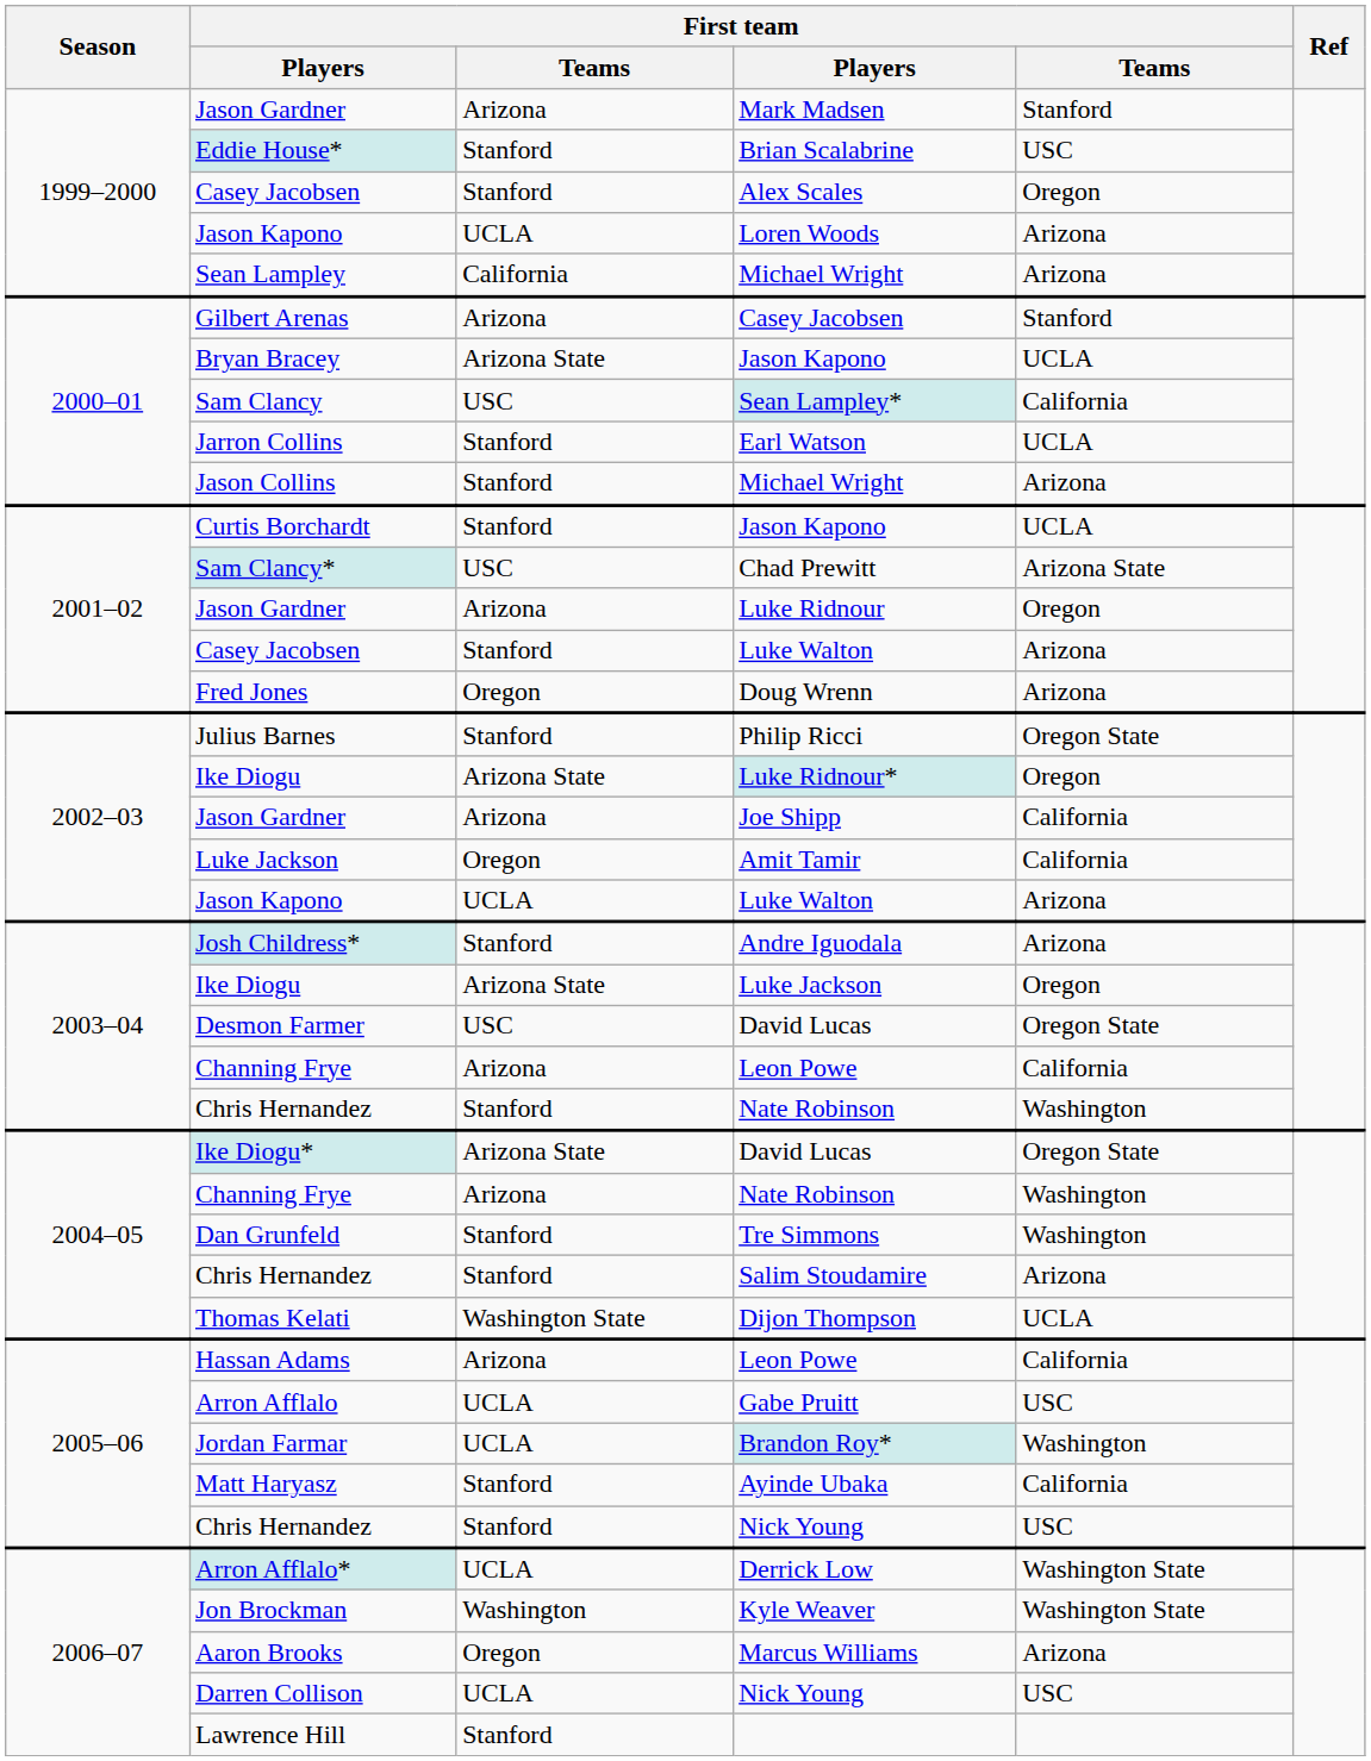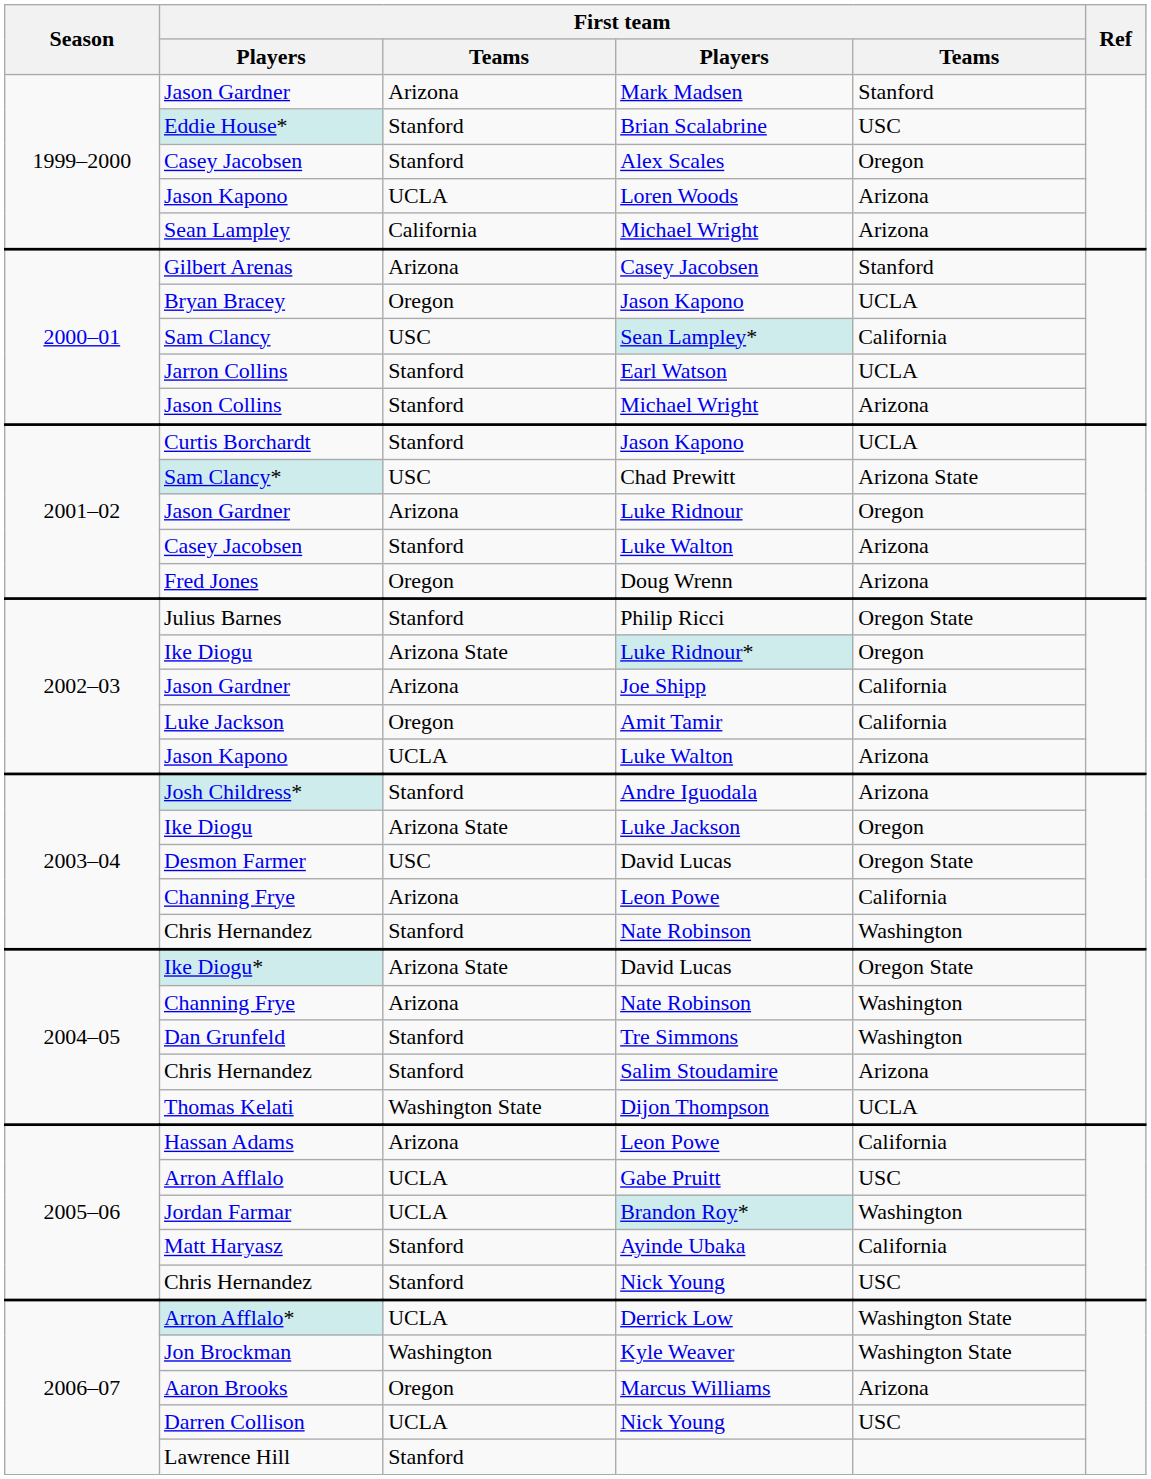 <table class="wikitable" style="width:66%">
 <tr>
 <th rowspan=2>Season</th>
 <th colspan=4>First team</th>
 <th rowspan=2>Ref</th>
 </tr>
 <tr>
 <th>Players</th>
 <th>Teams</th>
 <th>Players</th>
 <th>Teams</th>
 </tr>
 <tr>
 <td rowspan=5 style="text-align:center;">1999–2000</td>
 <td><a href='#'>Jason Gardner</a></td>
 <td>Arizona</td>
 <td><a href='#'>Mark Madsen</a></td>
 <td>Stanford</td>
 <td rowspan=5 style="text-align:center;"></td>
 </tr>
 <tr>
 <td style="background:#cfecec;"><a href='#'>Eddie House</a>*</td>
 <td>Stanford</td>
 <td><a href='#'>Brian Scalabrine</a></td>
 <td>USC</td>
 </tr>
 <tr>
 <td><a href='#'>Casey Jacobsen</a></td>
 <td>Stanford</td>
 <td><a href='#'>Alex Scales</a></td>
 <td>Oregon</td>
 </tr>
 <tr>
 <td><a href='#'>Jason Kapono</a></td>
 <td>UCLA</td>
 <td><a href='#'>Loren Woods</a></td>
 <td>Arizona</td>
 </tr>
 <tr>
 <td><a href='#'>Sean Lampley</a></td>
 <td>California</td>
 <td><a href='#'>Michael Wright</a></td>
 <td>Arizona</td>
 </tr>
 <tr style="border-top:2px solid black">
 <td rowspan=5 style="text-align:center;"><a href='#'>2000–01</a></td>
 <td><a href='#'>Gilbert Arenas</a></td>
 <td>Arizona</td>
 <td><a href='#'>Casey Jacobsen</a></td>
 <td>Stanford</td>
 <td rowspan=5 style="text-align:center;"></td>
 </tr>
 <tr>
 <td><a href='#'>Bryan Bracey</a></td>
-<td>Arizona State</td>
+<td>Oregon</td>
 <td><a href='#'>Jason Kapono</a></td>
 <td>UCLA</td>
 </tr>
 <tr>
 <td><a href='#'>Sam Clancy</a></td>
 <td>USC</td>
 <td style="background:#cfecec;"><a href='#'>Sean Lampley</a>*</td>
 <td>California</td>
 </tr>
 <tr>
 <td><a href='#'>Jarron Collins</a></td>
 <td>Stanford</td>
 <td><a href='#'>Earl Watson</a></td>
 <td>UCLA</td>
 </tr>
 <tr>
 <td><a href='#'>Jason Collins</a></td>
 <td>Stanford</td>
 <td><a href='#'>Michael Wright</a></td>
 <td>Arizona</td>
 </tr>
 <tr style="border-top:2px solid black">
 <td rowspan=5 style="text-align:center;">2001–02</td>
 <td><a href='#'>Curtis Borchardt</a></td>
 <td>Stanford</td>
 <td><a href='#'>Jason Kapono</a></td>
 <td>UCLA</td>
 <td rowspan=5 style="text-align:center;"></td>
 </tr>
 <tr>
 <td style="background:#cfecec;"><a href='#'>Sam Clancy</a>*</td>
 <td>USC</td>
 <td>Chad Prewitt</td>
 <td>Arizona State</td>
 </tr>
 <tr>
 <td><a href='#'>Jason Gardner</a></td>
 <td>Arizona</td>
 <td><a href='#'>Luke Ridnour</a></td>
 <td>Oregon</td>
 </tr>
 <tr>
 <td><a href='#'>Casey Jacobsen</a></td>
 <td>Stanford</td>
 <td><a href='#'>Luke Walton</a></td>
 <td>Arizona</td>
 </tr>
 <tr>
 <td><a href='#'>Fred Jones</a></td>
 <td>Oregon</td>
 <td>Doug Wrenn</td>
 <td>Arizona</td>
 </tr>
 <tr style="border-top:2px solid black">
 <td rowspan=5 style="text-align:center;">2002–03</td>
 <td>Julius Barnes</td>
 <td>Stanford</td>
 <td>Philip Ricci</td>
 <td>Oregon State</td>
 <td rowspan=5 style="text-align:center;"></td>
 </tr>
 <tr>
 <td><a href='#'>Ike Diogu</a></td>
 <td>Arizona State</td>
 <td style="background:#cfecec;"><a href='#'>Luke Ridnour</a>*</td>
 <td>Oregon</td>
 </tr>
 <tr>
 <td><a href='#'>Jason Gardner</a></td>
 <td>Arizona</td>
 <td><a href='#'>Joe Shipp</a></td>
 <td>California</td>
 </tr>
 <tr>
 <td><a href='#'>Luke Jackson</a></td>
 <td>Oregon</td>
 <td><a href='#'>Amit Tamir</a></td>
 <td>California</td>
 </tr>
 <tr>
 <td><a href='#'>Jason Kapono</a></td>
 <td>UCLA</td>
 <td><a href='#'>Luke Walton</a></td>
 <td>Arizona</td>
 </tr>
 <tr style="border-top:2px solid black">
 <td rowspan=5 style="text-align:center;">2003–04</td>
 <td style="background:#cfecec;"><a href='#'>Josh Childress</a>*</td>
 <td>Stanford</td>
 <td><a href='#'>Andre Iguodala</a></td>
 <td>Arizona</td>
 <td rowspan=5 style="text-align:center;"></td>
 </tr>
 <tr>
 <td><a href='#'>Ike Diogu</a></td>
 <td>Arizona State</td>
 <td><a href='#'>Luke Jackson</a></td>
 <td>Oregon</td>
 </tr>
 <tr>
 <td><a href='#'>Desmon Farmer</a></td>
 <td>USC</td>
 <td>David Lucas</td>
 <td>Oregon State</td>
 </tr>
 <tr>
 <td><a href='#'>Channing Frye</a></td>
 <td>Arizona</td>
 <td><a href='#'>Leon Powe</a></td>
 <td>California</td>
 </tr>
 <tr>
 <td>Chris Hernandez</td>
 <td>Stanford</td>
 <td><a href='#'>Nate Robinson</a></td>
 <td>Washington</td>
 </tr>
 <tr style="border-top:2px solid black">
 <td rowspan=5 style="text-align:center;">2004–05</td>
 <td style="background:#cfecec;"><a href='#'>Ike Diogu</a>*</td>
 <td>Arizona State</td>
 <td>David Lucas</td>
 <td>Oregon State</td>
 <td rowspan=5 style="text-align:center;"></td>
 </tr>
 <tr>
 <td><a href='#'>Channing Frye</a></td>
 <td>Arizona</td>
 <td><a href='#'>Nate Robinson</a></td>
 <td>Washington</td>
 </tr>
 <tr>
 <td><a href='#'>Dan Grunfeld</a></td>
 <td>Stanford</td>
 <td><a href='#'>Tre Simmons</a></td>
 <td>Washington</td>
 </tr>
 <tr>
 <td>Chris Hernandez</td>
 <td>Stanford</td>
 <td><a href='#'>Salim Stoudamire</a></td>
 <td>Arizona</td>
 </tr>
 <tr>
 <td><a href='#'>Thomas Kelati</a></td>
 <td>Washington State</td>
 <td><a href='#'>Dijon Thompson</a></td>
 <td>UCLA</td>
 </tr>
 <tr style="border-top:2px solid black">
 <td rowspan=5 style="text-align:center;">2005–06</td>
 <td><a href='#'>Hassan Adams</a></td>
 <td>Arizona</td>
 <td><a href='#'>Leon Powe</a></td>
 <td>California</td>
 <td rowspan=5 style="text-align:center;"></td>
 </tr>
 <tr>
 <td><a href='#'>Arron Afflalo</a></td>
 <td>UCLA</td>
 <td><a href='#'>Gabe Pruitt</a></td>
 <td>USC</td>
 </tr>
 <tr>
 <td><a href='#'>Jordan Farmar</a></td>
 <td>UCLA</td>
 <td style="background:#cfecec;"><a href='#'>Brandon Roy</a>*</td>
 <td>Washington</td>
 </tr>
 <tr>
 <td><a href='#'>Matt Haryasz</a></td>
 <td>Stanford</td>
 <td><a href='#'>Ayinde Ubaka</a></td>
 <td>California</td>
 </tr>
 <tr>
 <td>Chris Hernandez</td>
 <td>Stanford</td>
 <td><a href='#'>Nick Young</a></td>
 <td>USC</td>
 </tr>
 <tr style="border-top:2px solid black">
 <td rowspan=5 style="text-align:center;">2006–07</td>
 <td style="background:#cfecec;"><a href='#'>Arron Afflalo</a>*</td>
 <td>UCLA</td>
 <td><a href='#'>Derrick Low</a></td>
 <td>Washington State</td>
 <td rowspan=5 style="text-align:center;"></td>
 </tr>
 <tr>
 <td><a href='#'>Jon Brockman</a></td>
 <td>Washington</td>
 <td><a href='#'>Kyle Weaver</a></td>
 <td>Washington State</td>
 </tr>
 <tr>
 <td><a href='#'>Aaron Brooks</a></td>
 <td>Oregon</td>
 <td><a href='#'>Marcus Williams</a></td>
 <td>Arizona</td>
 </tr>
 <tr>
 <td><a href='#'>Darren Collison</a></td>
 <td>UCLA</td>
 <td><a href='#'>Nick Young</a></td>
 <td>USC</td>
 </tr>
 <tr>
 <td>Lawrence Hill</td>
 <td>Stanford</td>
 <td></td>
 <td></td>
 </tr>
 </table>
